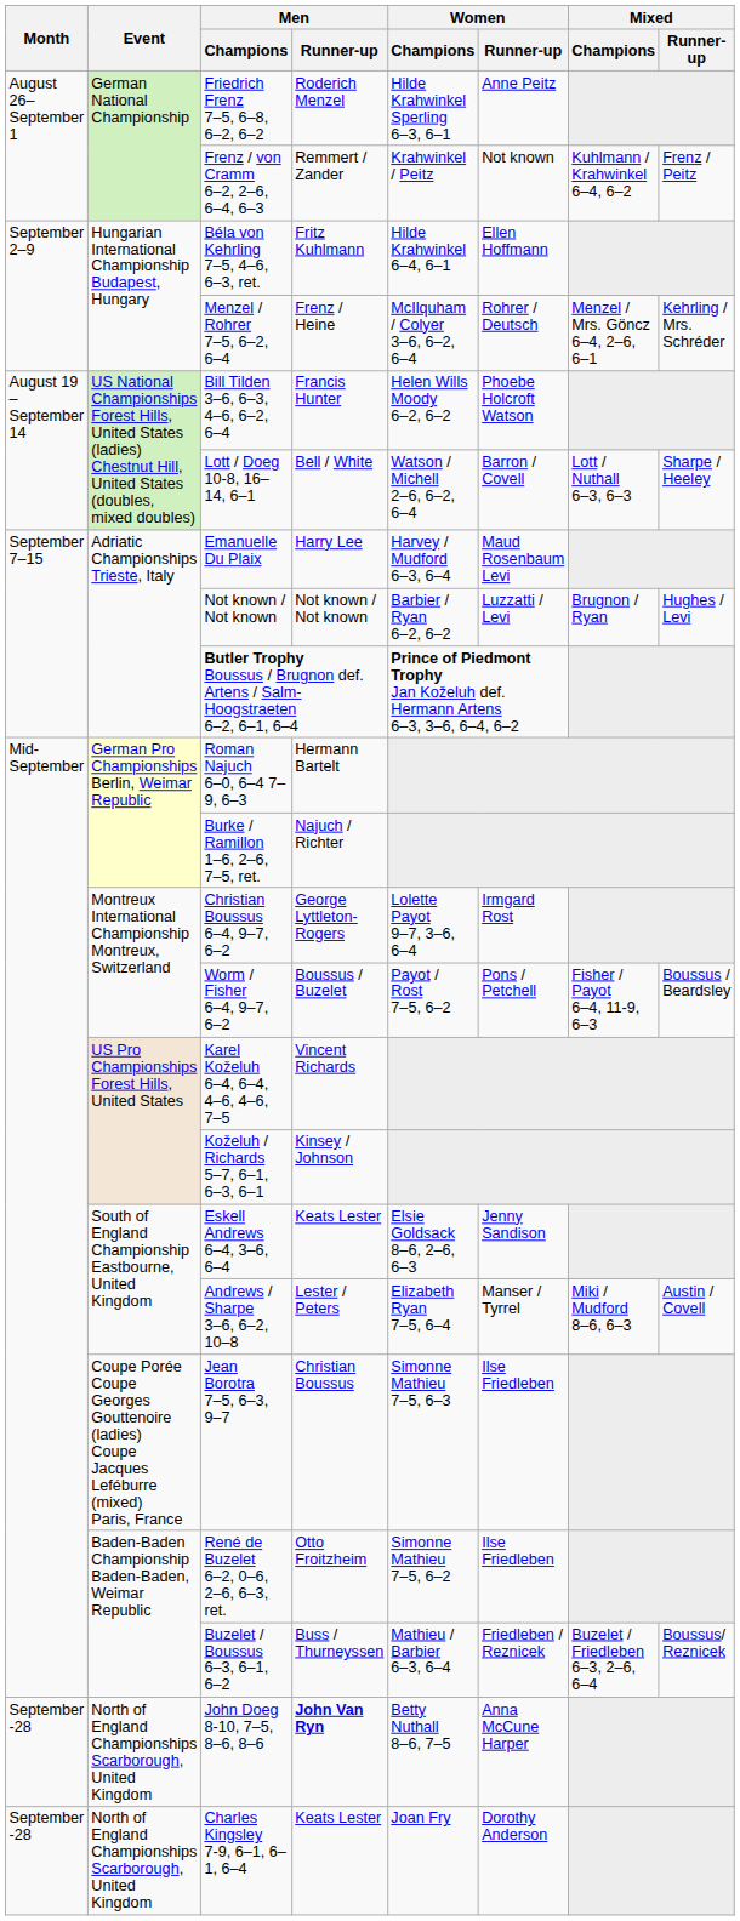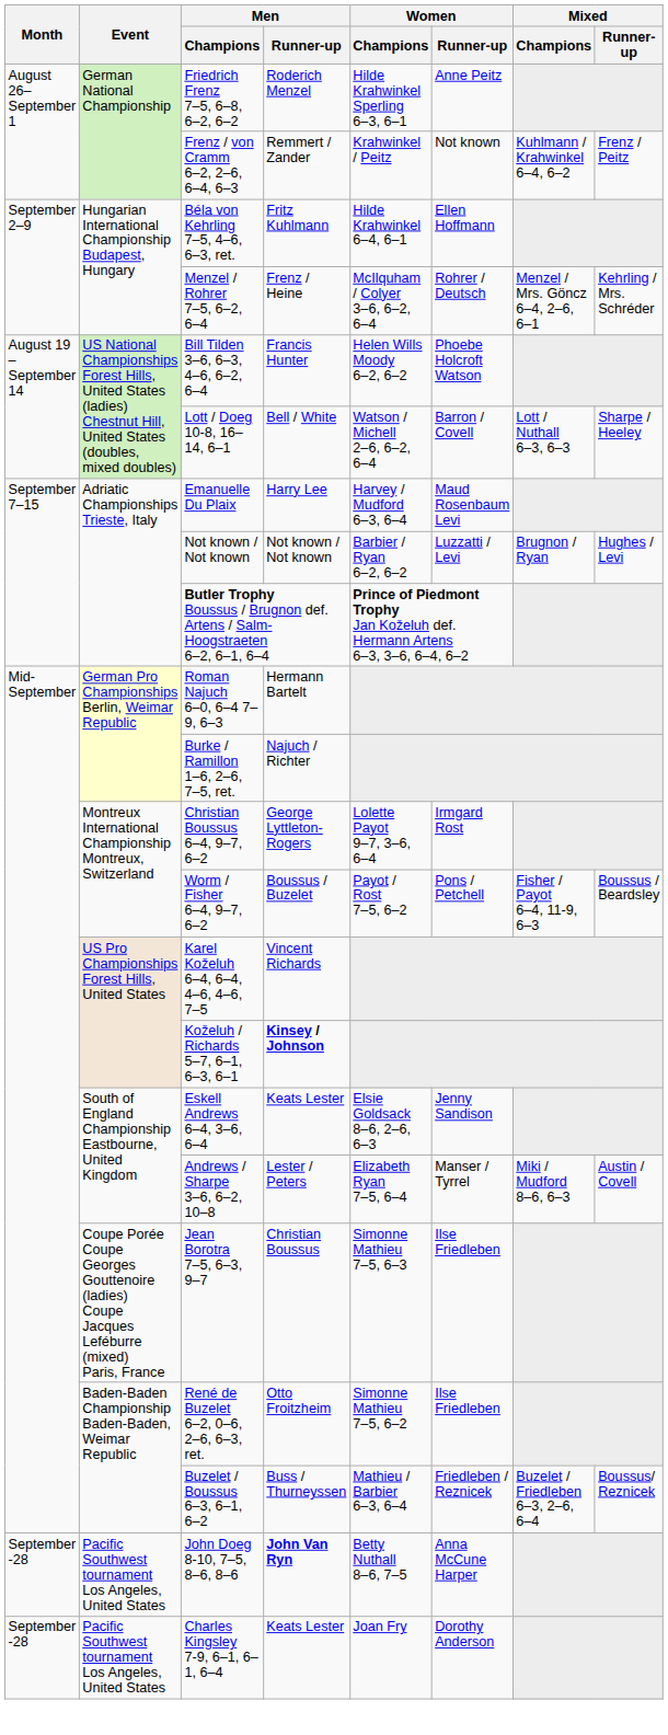 <table class="wikitable" style="font-size:85%;">
 <tr>
 <th rowspan="2" style="width:75px;">Month</th>
 <th rowspan="2" style="width:200px;">Event</th>
 <th colspan="2" style="width:250px;">Men</th>
 <th colspan="2" style="width:250px;">Women</th>
 <th colspan="2" style="width:250px;">Mixed</th>
 </tr>
 <tr>
 <th style="width:125px;">Champions</th>
 <th style="width:125px;">Runner-up</th>
 <th style="width:125px;">Champions</th>
 <th style="width:125px;">Runner-up</th>
 <th style="width:125px;">Champions</th>
 <th style="width:125px;">Runner-up</th>
 </tr>
 <tr valign=top>
 <td rowspan=2>August 26–September 1</td>
 <td rowspan="2" style="background:#d0f0c0;">German National Championship<br></td>
 <td> <a href='#'>Friedrich Frenz</a><br>7–5, 6–8, 6–2, 6–2</td>
 <td> <a href='#'>Roderich Menzel</a></td>
 <td> <a href='#'>Hilde Krahwinkel Sperling</a><br>6–3, 6–1</td>
 <td> <a href='#'>Anne Peitz</a></td>
 <td style="background:#ededed;" colspan="2"></td>
 </tr>
 <tr valign=top>
 <td> <a href='#'>Frenz</a> /  <a href='#'>von Cramm</a><br>6–2, 2–6, 6–4, 6–3</td>
 <td>Remmert / Zander</td>
 <td> <a href='#'>Krahwinkel</a> /  <a href='#'>Peitz</a></td>
 <td>Not known</td>
 <td> <a href='#'>Kuhlmann</a> /  <a href='#'>Krahwinkel</a><br>6–4, 6–2</td>
 <td> <a href='#'>Frenz</a> /  <a href='#'>Peitz</a></td>
 </tr>
 <tr valign=top>
 <td rowspan=2>September 2–9</td>
 <td rowspan="2">Hungarian International Championship<br> <a href='#'>Budapest</a>, Hungary</td>
 <td> <a href='#'>Béla von Kehrling</a><br>7–5, 4–6, 6–3, ret.</td>
 <td> <a href='#'>Fritz Kuhlmann</a></td>
 <td> <a href='#'>Hilde Krahwinkel</a><br>6–4, 6–1</td>
 <td> <a href='#'>Ellen Hoffmann</a></td>
 <td style="background:#ededed;" colspan="2"></td>
 </tr>
 <tr valign=top>
 <td> <a href='#'>Menzel</a> /  <a href='#'>Rohrer</a><br>7–5, 6–2, 6–4</td>
 <td> <a href='#'>Frenz</a> /  Heine</td>
 <td> <a href='#'>McIlquham</a> /  <a href='#'>Colyer</a><br>3–6, 6–2, 6–4</td>
 <td> <a href='#'>Rohrer</a> /  <a href='#'>Deutsch</a></td>
 <td> <a href='#'>Menzel</a> /  Mrs. Göncz<br>6–4, 2–6, 6–1</td>
 <td> <a href='#'>Kehrling</a> /  Mrs. Schréder</td>
 </tr>
 <tr valign=top>
 <td rowspan=2>August 19 – September 14</td>
 <td rowspan=2 style="background:#d0f0c0"><a href='#'>US National Championships</a><br><a href='#'>Forest Hills</a>, United States (ladies)<br><a href='#'>Chestnut Hill</a>, United States (doubles, mixed doubles)</td>
 <td> <a href='#'>Bill Tilden</a><br>3–6, 6–3, 4–6, 6–2, 6–4</td>
 <td> <a href='#'>Francis Hunter</a></td>
 <td> <a href='#'>Helen Wills Moody</a><br>6–2, 6–2</td>
 <td> <a href='#'>Phoebe Holcroft Watson</a></td>
 <td style="background:#ededed;" colspan="2"></td>
 </tr>
 <tr valign=top>
 <td> <a href='#'>Lott</a> /  <a href='#'>Doeg</a><br>10-8, 16–14, 6–1</td>
 <td> <a href='#'>Bell</a> /  <a href='#'>White</a></td>
 <td> <a href='#'>Watson</a> /  <a href='#'>Michell</a><br>2–6, 6–2, 6–4</td>
 <td> <a href='#'>Barron</a> / <a href='#'>Covell</a></td>
 <td> <a href='#'>Lott</a> /  <a href='#'>Nuthall</a><br>6–3, 6–3</td>
 <td> <a href='#'>Sharpe</a> /  <a href='#'>Heeley</a></td>
 </tr>
 <tr valign=top>
 <td rowspan=3>September 7–15</td>
 <td rowspan="3">Adriatic Championships<br> <a href='#'>Trieste</a>, Italy</td>
 <td> <a href='#'>Emanuelle Du Plaix</a><br></td>
 <td> <a href='#'>Harry Lee</a></td>
 <td> <a href='#'>Harvey</a> /  <a href='#'>Mudford</a><br>6–3, 6–4</td>
 <td> <a href='#'>Maud Rosenbaum Levi</a></td>
 <td style="background:#ededed;" colspan="2"></td>
 </tr>
 <tr valign=top>
 <td>Not known / Not known<br></td>
 <td>Not known / Not known</td>
 <td> <a href='#'>Barbier</a> /  <a href='#'>Ryan</a><br>6–2, 6–2</td>
 <td> <a href='#'>Luzzatti</a> /  <a href='#'>Levi</a></td>
 <td> <a href='#'>Brugnon</a> /  <a href='#'>Ryan</a><br></td>
 <td> <a href='#'>Hughes</a> /  <a href='#'>Levi</a></td>
 </tr>
 <tr valign=top>
 <td colspan=2><div><strong>Butler Trophy</strong><br> <a href='#'>Boussus</a> /  <a href='#'>Brugnon</a> def.  <a href='#'>Artens</a> /  <a href='#'>Salm-Hoogstraeten</a><br>6–2, 6–1, 6–4</div></td>
 <td colspan=2><div><strong>Prince of Piedmont Trophy</strong><br> <a href='#'>Jan Koželuh</a> def.  <a href='#'>Hermann Artens</a><br>6–3, 3–6, 6–4, 6–2</div></td>
 <td style="background:#ededed;" colspan="2"></td>
 </tr>
 <tr valign=top>
 <td rowspan=11>Mid-September</td>
 <td rowspan="2" style="background:#ffc;"><a href='#'>German Pro Championships</a><br>Berlin, <a href='#'>Weimar Republic</a></td>
 <td> <a href='#'>Roman Najuch</a><br>6–0, 6–4 7–9, 6–3</td>
 <td> Hermann Bartelt</td>
 <td style="background:#ededed;" colspan="4"></td>
 </tr>
 <tr valign=top>
 <td> <a href='#'>Burke</a> /  <a href='#'>Ramillon</a><br>1–6, 2–6, 7–5, ret.</td>
 <td> <a href='#'>Najuch</a> / Richter</td>
 <td style="background:#ededed;" colspan="4"></td>
 </tr>
 <tr valign=top>
 <td rowspan="2">Montreux International Championship<br> Montreux, Switzerland</td>
 <td> <a href='#'>Christian Boussus</a><br>6–4, 9–7, 6–2</td>
 <td> <a href='#'>George Lyttleton-Rogers</a></td>
 <td> <a href='#'>Lolette Payot</a><br>  9–7, 3–6, 6–4</td>
 <td> <a href='#'>Irmgard Rost</a></td>
 <td style="background:#ededed;" colspan="2"></td>
 </tr>
 <tr valign=top>
 <td> <a href='#'>Worm</a>  /  <a href='#'>Fisher</a><br>6–4, 9–7, 6–2</td>
 <td> <a href='#'>Boussus</a> /  <a href='#'>Buzelet</a></td>
 <td> <a href='#'>Payot</a> /  <a href='#'>Rost</a><br>7–5, 6–2</td>
 <td> <a href='#'>Pons</a> /  <a href='#'>Petchell</a></td>
 <td> <a href='#'>Fisher</a> /  <a href='#'>Payot</a><br>6–4, 11-9, 6–3</td>
 <td> <a href='#'>Boussus</a> / Beardsley</td>
 </tr>
 <tr valign=top>
 <td rowspan=2 style="background:#F3E6D7"><a href='#'>US Pro Championships</a><br><a href='#'>Forest Hills</a>, United States</td>
 <td> <a href='#'>Karel Koželuh</a><br>6–4, 6–4, 4–6, 4–6, 7–5</td>
 <td> <a href='#'>Vincent Richards</a></td>
 <td style="background:#ededed;" colspan="4"></td>
 </tr>
 <tr valign=top>
 <td> <a href='#'>Koželuh</a> / <a href='#'>Richards</a><br>5–7, 6–1, 6–3, 6–1</td>
-<td> <a href='#'>Kinsey</a> /  <a href='#'>Johnson</a></td>
+<td><strong> <a href='#'>Kinsey</a> /  <a href='#'>Johnson</a></strong></td>
 <td style="background:#ededed;" colspan="4"></td>
 </tr>
 <tr valign=top>
 <td rowspan="2">South of England Championship<br> Eastbourne, United Kingdom</td>
 <td> <a href='#'>Eskell Andrews</a><br>6–4, 3–6, 6–4</td>
 <td> <a href='#'>Keats Lester</a></td>
 <td> <a href='#'>Elsie Goldsack</a><br> 8–6, 2–6, 6–3</td>
 <td> <a href='#'>Jenny Sandison</a></td>
 <td style="background:#ededed;" colspan="2"></td>
 </tr>
 <tr valign=top>
 <td> <a href='#'>Andrews</a> /  <a href='#'>Sharpe</a><br>3–6, 6–2, 10–8</td>
 <td> <a href='#'>Lester</a>  /  <a href='#'>Peters</a></td>
 <td> <a href='#'>Elizabeth Ryan</a><br>7–5, 6–4</td>
 <td>Manser / Tyrrel</td>
 <td> <a href='#'>Miki</a> /  <a href='#'>Mudford</a><br>8–6, 6–3</td>
 <td> <a href='#'>Austin</a> / <a href='#'>Covell</a></td>
 </tr>
 <tr valign=top>
 <td>Coupe Porée<br>Coupe Georges Gouttenoire (ladies)<br>Coupe Jacques Leféburre (mixed)<br>Paris, France</td>
 <td> <a href='#'>Jean Borotra</a><br>7–5, 6–3, 9–7</td>
 <td> <a href='#'>Christian Boussus</a></td>
 <td> <a href='#'>Simonne Mathieu</a><br>7–5, 6–3</td>
 <td> <a href='#'>Ilse Friedleben</a></td>
 <td style="background:#ededed;" colspan="2"></td>
 </tr>
 <tr valign=top>
 <td rowspan="2">Baden-Baden Championship<br>Baden-Baden, Weimar Republic</td>
 <td> <a href='#'>René de Buzelet</a><br>6–2, 0–6, 2–6, 6–3, ret.</td>
 <td> <a href='#'>Otto Froitzheim</a></td>
 <td> <a href='#'>Simonne Mathieu</a><br>7–5, 6–2</td>
 <td> <a href='#'>Ilse Friedleben</a></td>
 <td style="background:#ededed;" colspan="2"></td>
 </tr>
 <tr valign=top>
 <td> <a href='#'>Buzelet</a> /  <a href='#'>Boussus</a><br>6–3, 6–1, 6–2</td>
 <td> <a href='#'>Buss</a>  /  <a href='#'>Thurneyssen</a></td>
 <td> <a href='#'>Mathieu</a> /  <a href='#'>Barbier</a><br>6–3, 6–4</td>
 <td> <a href='#'>Friedleben</a> /  <a href='#'>Reznicek</a></td>
 <td> <a href='#'>Buzelet</a> /  <a href='#'>Friedleben</a><br>6–3, 2–6, 6–4</td>
 <td> <a href='#'>Boussus</a>/  <a href='#'>Reznicek</a></td>
 </tr>
 <tr valign=top>
 <td>September -28</td>
-<td>North of England Championships<br> <a href='#'>Scarborough</a>, United Kingdom</td>
+<td><a href='#'>Pacific Southwest tournament</a><br> Los Angeles, United States</td>
 <td> <a href='#'>John Doeg</a><br>8-10, 7–5, 8–6, 8–6</td>
 <td><strong> <a href='#'>John Van Ryn</a></strong></td>
 <td> <a href='#'>Betty Nuthall</a> <br> 8–6, 7–5</td>
 <td> <a href='#'>Anna McCune Harper</a></td>
 <td style="background:#ededed;" colspan="2"></td>
 </tr>
 <tr valign=top>
 <td>September -28</td>
-<td>North of England Championships<br> <a href='#'>Scarborough</a>, United Kingdom</td>
+<td><a href='#'>Pacific Southwest tournament</a><br> Los Angeles, United States</td>
 <td> <a href='#'>Charles Kingsley</a><br>7-9, 6–1, 6–1, 6–4</td>
 <td> <a href='#'>Keats Lester</a></td>
 <td> <a href='#'>Joan Fry</a></td>
 <td> <a href='#'>Dorothy Anderson</a></td>
 <td style="background:#ededed;" colspan="2"></td>
 </tr>
 </table>
